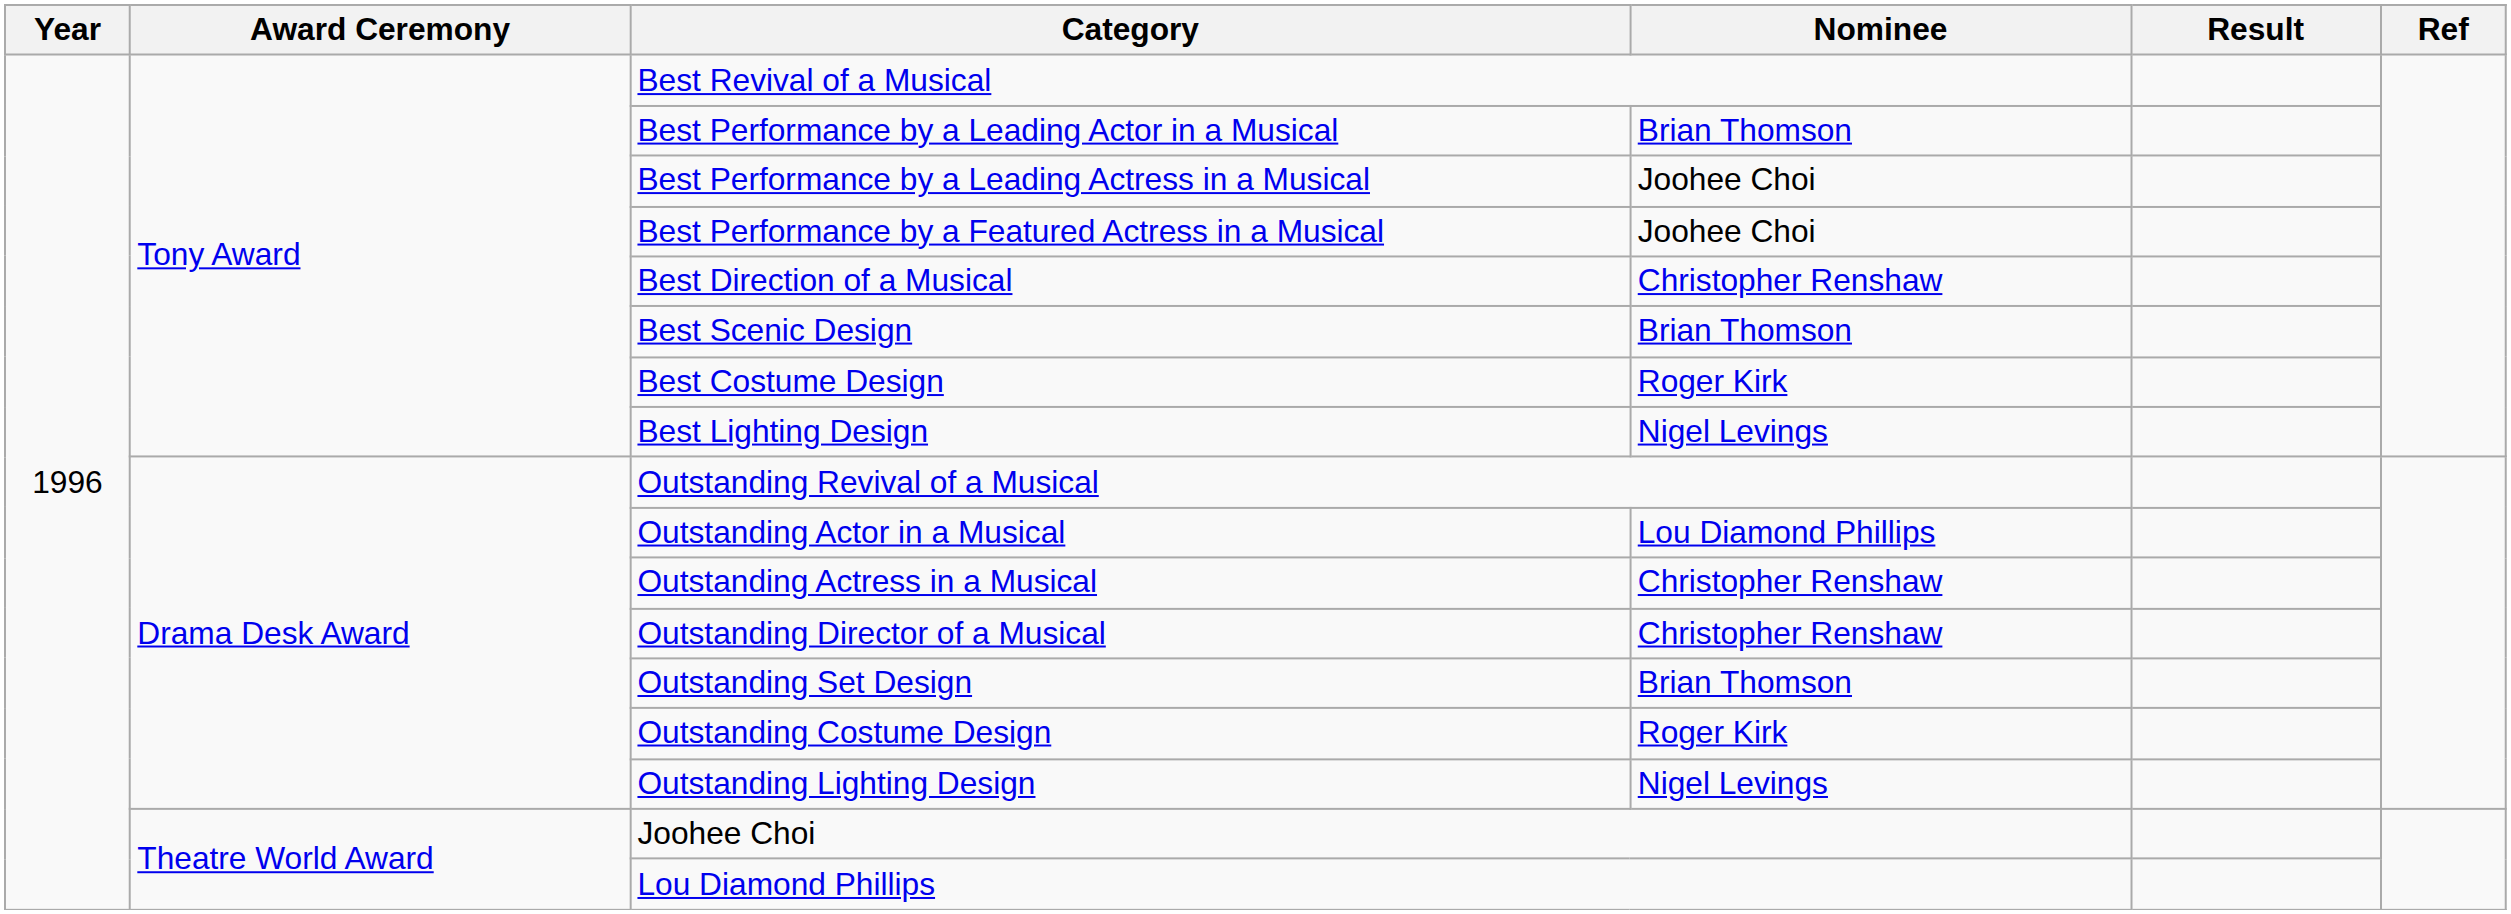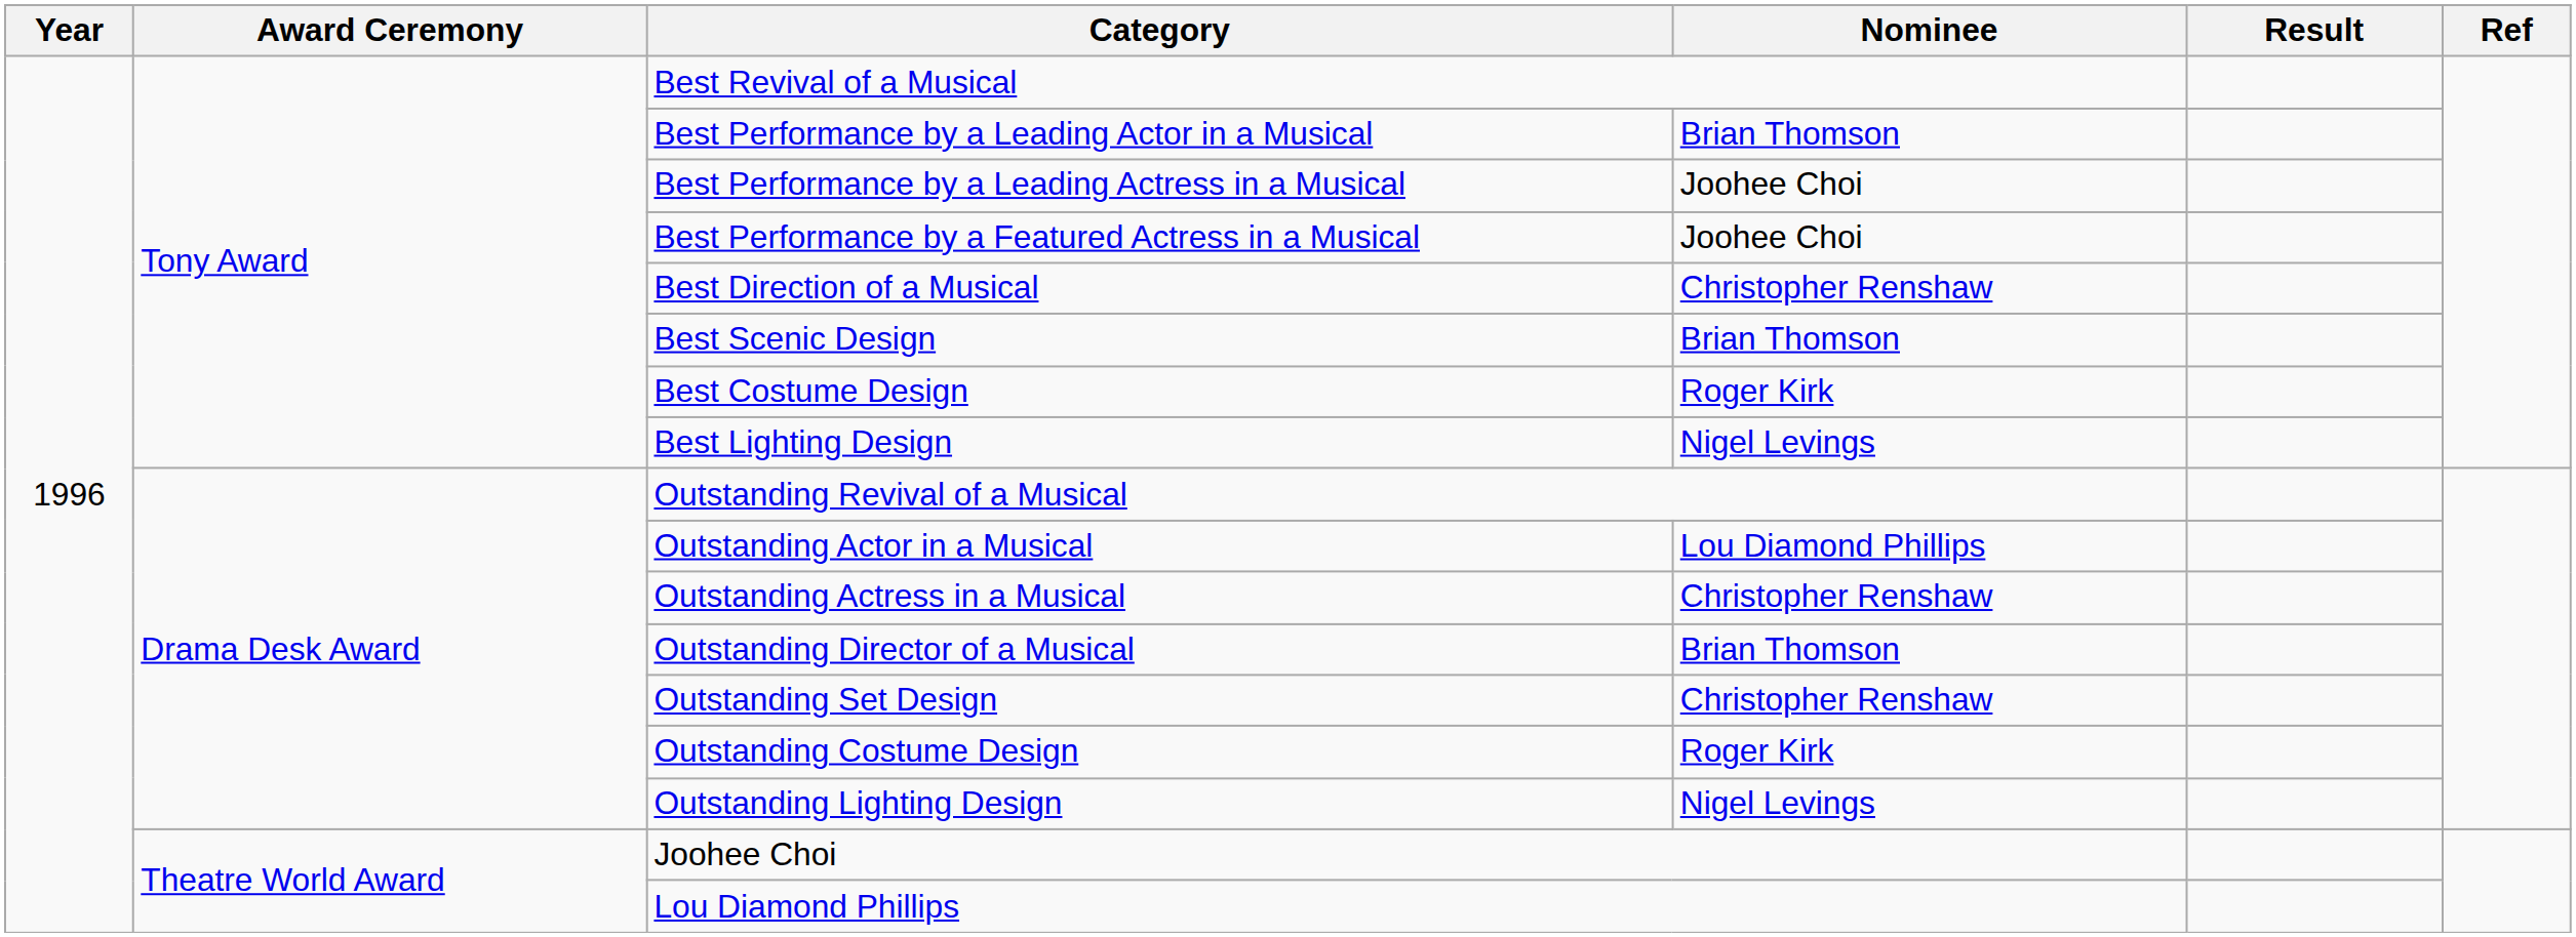 <table class="wikitable" style="width: 100%;">
 <tr>
 <th width="5%">Year</th>
 <th width="20%">Award Ceremony</th>
 <th width="40%">Category</th>
 <th width="20%">Nominee</th>
 <th width="10%">Result</th>
 <th width="5%">Ref</th>
 </tr>
 <tr>
 <td rowspan="17" align="center">1996</td>
 <td rowspan="8"><a href='#'>Tony Award</a></td>
 <td colspan="2"><a href='#'>Best Revival of a Musical</a></td>
 <td></td>
 <td rowspan="8" align="center"></td>
 </tr>
 <tr>
 <td><a href='#'>Best Performance by a Leading Actor in a Musical</a></td>
 <td><a href='#'>Brian Thomson</a></td>
 <td></td>
 </tr>
 <tr>
 <td><a href='#'>Best Performance by a Leading Actress in a Musical</a></td>
 <td>Joohee Choi</td>
 <td></td>
 </tr>
 <tr>
 <td><a href='#'>Best Performance by a Featured Actress in a Musical</a></td>
 <td>Joohee Choi</td>
 <td></td>
 </tr>
 <tr>
 <td><a href='#'>Best Direction of a Musical</a></td>
 <td><a href='#'>Christopher Renshaw</a></td>
 <td></td>
 </tr>
 <tr>
 <td><a href='#'>Best Scenic Design</a></td>
 <td><a href='#'>Brian Thomson</a></td>
 <td></td>
 </tr>
 <tr>
 <td><a href='#'>Best Costume Design</a></td>
 <td><a href='#'>Roger Kirk</a></td>
 <td></td>
 </tr>
 <tr>
 <td><a href='#'>Best Lighting Design</a></td>
 <td><a href='#'>Nigel Levings</a></td>
 <td></td>
 </tr>
 <tr>
 <td rowspan="7"><a href='#'>Drama Desk Award</a></td>
 <td colspan="2"><a href='#'>Outstanding Revival of a Musical</a></td>
 <td></td>
 <td rowspan="7" align="center"></td>
 </tr>
 <tr>
 <td><a href='#'>Outstanding Actor in a Musical</a></td>
 <td><a href='#'>Lou Diamond Phillips</a></td>
 <td></td>
 </tr>
 <tr>
 <td><a href='#'>Outstanding Actress in a Musical</a></td>
 <td><a href='#'>Christopher Renshaw</a></td>
 <td></td>
 </tr>
 <tr>
 <td><a href='#'>Outstanding Director of a Musical</a></td>
-<td><a href='#'>Christopher Renshaw</a></td>
+<td><a href='#'>Brian Thomson</a></td>
 <td></td>
 </tr>
 <tr>
 <td><a href='#'>Outstanding Set Design</a></td>
-<td><a href='#'>Brian Thomson</a></td>
+<td><a href='#'>Christopher Renshaw</a></td>
 <td></td>
 </tr>
 <tr>
 <td><a href='#'>Outstanding Costume Design</a></td>
 <td><a href='#'>Roger Kirk</a></td>
 <td></td>
 </tr>
 <tr>
 <td><a href='#'>Outstanding Lighting Design</a></td>
 <td><a href='#'>Nigel Levings</a></td>
 <td></td>
 </tr>
 <tr>
 <td rowspan="2"><a href='#'>Theatre World Award</a></td>
 <td colspan="2">Joohee Choi</td>
 <td></td>
 <td rowspan="2" align="center"></td>
 </tr>
 <tr>
 <td colspan="2"><a href='#'>Lou Diamond Phillips</a></td>
 <td></td>
 </tr>
 </table>
